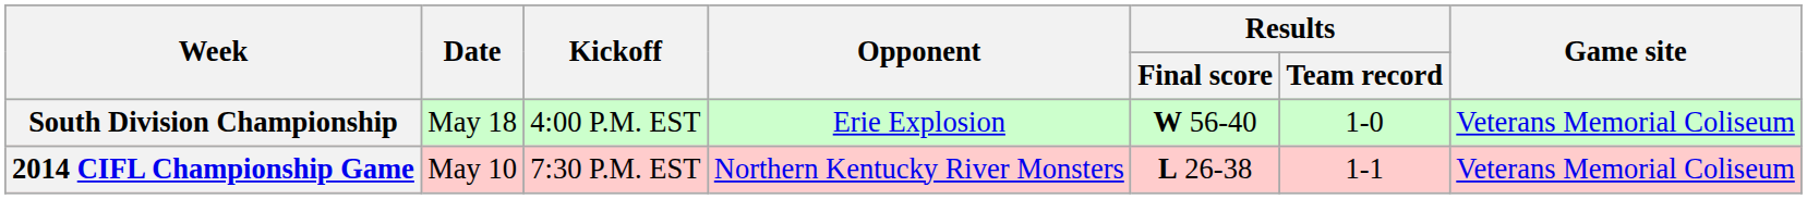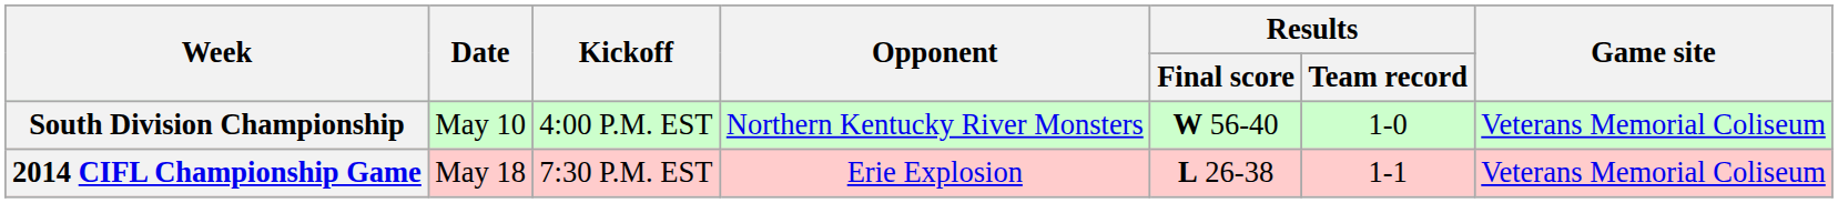 <table class="wikitable" style="font-size: 92%;" "align=center">
 <tr>
 <th rowspan="2">Week</th>
 <th rowspan="2">Date</th>
 <th rowspan="2">Kickoff</th>
 <th rowspan="2">Opponent</th>
 <th colspan="2">Results</th>
 <th rowspan="2">Game site</th>
 </tr>
 <tr>
 <th>Final score</th>
 <th>Team record</th>
 </tr>
 <tr style="background:#cfc">
 <th>South Division Championship</th>
-<td style="text-align:center;">May 18</td>
+<td style="text-align:center;">May 10</td>
 <td style="text-align:center;">4:00 P.M. EST</td>
-<td style="text-align:center;"><a href='#'>Erie Explosion</a></td>
+<td style="text-align:center;"><a href='#'>Northern Kentucky River Monsters</a></td>
 <td style="text-align:center;"><strong>W</strong> 56-40</td>
 <td style="text-align:center;">1-0</td>
 <td style="text-align:center;"><a href='#'>Veterans Memorial Coliseum</a></td>
 </tr>
 <tr style="background:#fcc">
 <th>2014 <a href='#'>CIFL Championship Game</a></th>
-<td style="text-align:center;">May 10</td>
+<td style="text-align:center;">May 18</td>
 <td style="text-align:center;">7:30 P.M. EST</td>
-<td style="text-align:center;"><a href='#'>Northern Kentucky River Monsters</a></td>
+<td style="text-align:center;"><a href='#'>Erie Explosion</a></td>
 <td style="text-align:center;"><strong>L</strong> 26-38</td>
 <td style="text-align:center;">1-1</td>
 <td style="text-align:center;"><a href='#'>Veterans Memorial Coliseum</a></td>
 </tr>
 </table>
